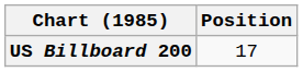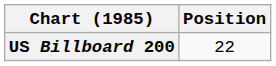 <table class="wikitable sortable plainrowheaders" style="text-align:center">
 <tr>
 <th>Chart (1985)</th>
 <th>Position</th>
 </tr>
 <tr>
 <th scope="row">US <em>Billboard</em> 200</th>
-<td>17</td>
+<td>22</td>
 </tr>
 </table>
